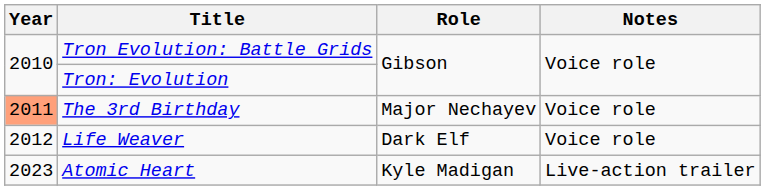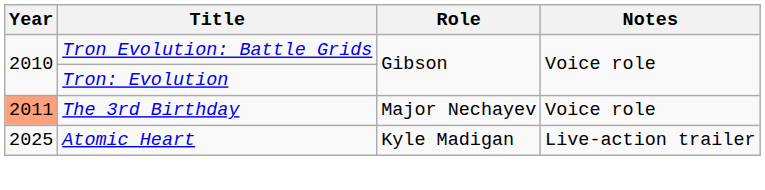 <table class="wikitable sortable">
 <tr>
 <th>Year</th>
 <th>Title</th>
 <th>Role</th>
 <th>Notes</th>
 </tr>
 <tr>
 <td rowspan="2">2010</td>
 <td><em><a href='#'>Tron Evolution: Battle Grids</a></em></td>
 <td rowspan="2">Gibson</td>
 <td rowspan="2">Voice role</td>
 </tr>
 <tr>
 <td><em><a href='#'>Tron: Evolution</a></em></td>
 </tr>
 <tr>
 <td style="background: lightsalmon;">2011</td>
 <td><em><a href='#'>The 3rd Birthday</a></em></td>
 <td>Major Nechayev</td>
 <td>Voice role</td>
 </tr>
 <tr>
-<td>2012</td>
-<td><em><a href='#'>Life Weaver</a></em></td>
-<td>Dark Elf</td>
-<td>Voice role</td>
-</tr>
-<tr>
-<td>2023</td>
+<td>2025</td>
 <td><em><a href='#'>Atomic Heart</a></em></td>
 <td>Kyle Madigan</td>
 <td>Live-action trailer</td>
 </tr>
 </table>
